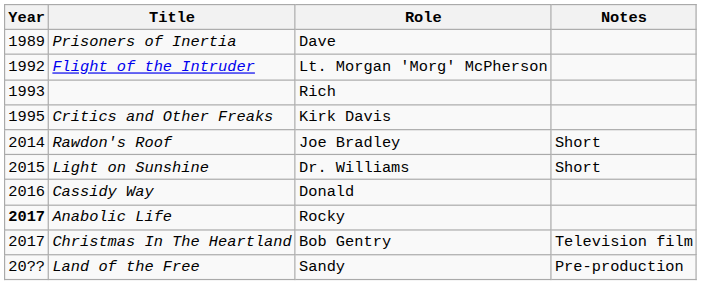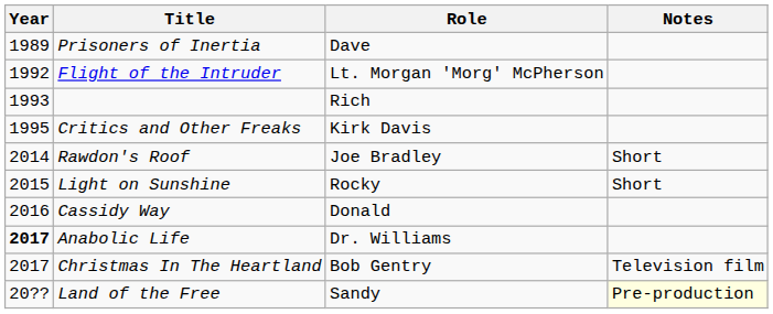 <table class="wikitable sortable">
 <tr>
 <th>Year</th>
 <th>Title</th>
 <th>Role</th>
 <th class="unsortable">Notes</th>
 </tr>
 <tr>
 <td>1989</td>
 <td><em>Prisoners of Inertia</em></td>
 <td>Dave</td>
 <td></td>
 </tr>
 <tr>
 <td>1992</td>
 <td><em><a href='#'>Flight of the Intruder</a></em></td>
 <td>Lt. Morgan 'Morg' McPherson</td>
 <td></td>
 </tr>
 <tr>
 <td>1993</td>
 <td><em></em></td>
 <td>Rich</td>
 <td></td>
 </tr>
 <tr>
 <td>1995</td>
 <td><em>Critics and Other Freaks</em></td>
 <td>Kirk Davis</td>
 <td></td>
 </tr>
 <tr>
 <td>2014</td>
 <td><em>Rawdon's Roof</em></td>
 <td>Joe Bradley</td>
 <td>Short</td>
 </tr>
 <tr>
 <td>2015</td>
 <td><em>Light on Sunshine</em></td>
-<td>Dr. Williams</td>
+<td>Rocky</td>
 <td>Short</td>
 </tr>
 <tr>
 <td>2016</td>
 <td><em>Cassidy Way</em></td>
 <td>Donald</td>
 <td></td>
 </tr>
 <tr>
 <td><strong>2017</strong></td>
 <td><em>Anabolic Life</em></td>
-<td>Rocky</td>
+<td>Dr. Williams</td>
 <td></td>
 </tr>
 <tr>
 <td>2017</td>
 <td><em>Christmas In The Heartland</em></td>
 <td>Bob Gentry</td>
 <td>Television film</td>
 </tr>
 <tr>
 <td>20??</td>
 <td><em>Land of the Free</em></td>
 <td>Sandy</td>
-<td>Pre-production</td>
+<td style="background: lightyellow;">Pre-production</td>
 </tr>
 </table>
